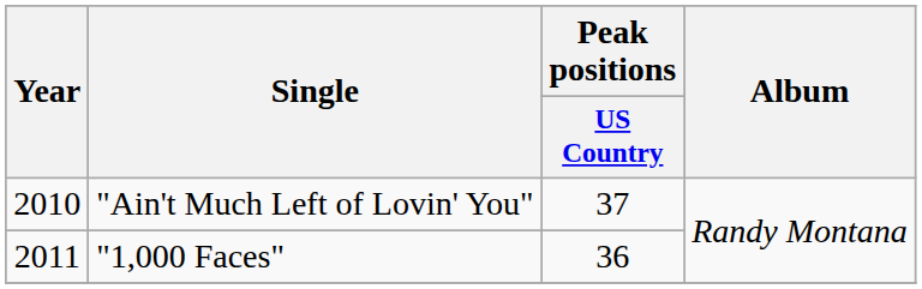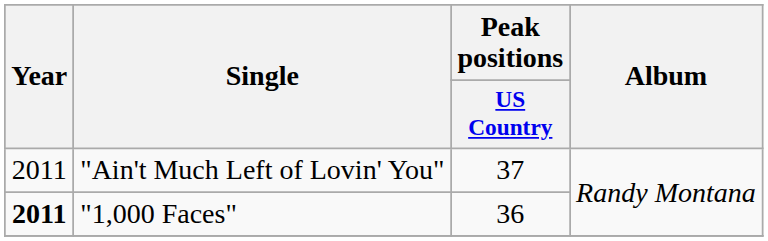 <table class="wikitable" style="text-align:center;">
 <tr>
 <th rowspan="2">Year</th>
 <th rowspan="2">Single</th>
 <th colspan="1">Peak positions</th>
 <th rowspan="2">Album</th>
 </tr>
 <tr style="font-size:smaller;">
 <th width="50"><a href='#'>US Country</a></th>
 </tr>
 <tr>
-<td>2010</td>
+<td>2011</td>
 <td align="left">"Ain't Much Left of Lovin' You"</td>
 <td>37</td>
 <td align="left" rowspan="2"><em>Randy Montana</em></td>
 </tr>
 <tr>
-<td>2011</td>
+<td><strong>2011</strong></td>
 <td align="left">"1,000 Faces"</td>
 <td>36</td>
 </tr>
 <tr>
 </tr>
 </table>
